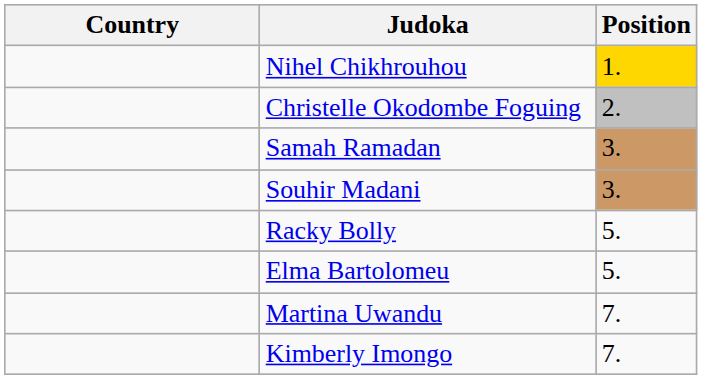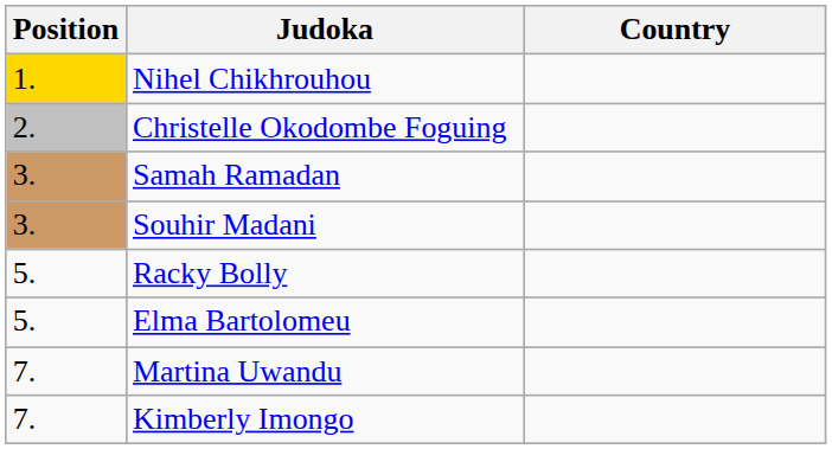 <table class=wikitable>
 <tr>
+<th width=10>Position</th>
+<th width=200>Judoka</th>
 <th width=150>Country</th>
-<th width=200>Judoka</th>
-<th width=10>Position</th>
 </tr>
 <tr>
+<td bgcolor=gold>1.</td>
+<td><a href='#'>Nihel Chikhrouhou</a></td>
 <td></td>
-<td><a href='#'>Nihel Chikhrouhou</a></td>
-<td bgcolor=gold>1.</td>
 </tr>
 <tr>
+<td bgcolor="silver">2.</td>
+<td><a href='#'>Christelle Okodombe Foguing</a></td>
 <td></td>
-<td><a href='#'>Christelle Okodombe Foguing</a></td>
-<td bgcolor="silver">2.</td>
 </tr>
 <tr>
+<td bgcolor="CC9966">3.</td>
+<td><a href='#'>Samah Ramadan</a></td>
 <td></td>
-<td><a href='#'>Samah Ramadan</a></td>
-<td bgcolor="CC9966">3.</td>
 </tr>
 <tr>
+<td bgcolor="CC9966">3.</td>
+<td><a href='#'>Souhir Madani</a></td>
 <td></td>
-<td><a href='#'>Souhir Madani</a></td>
-<td bgcolor="CC9966">3.</td>
 </tr>
 <tr>
+<td>5.</td>
+<td><a href='#'>Racky Bolly</a></td>
 <td></td>
-<td><a href='#'>Racky Bolly</a></td>
-<td>5.</td>
 </tr>
 <tr>
+<td>5.</td>
+<td><a href='#'>Elma Bartolomeu</a></td>
 <td></td>
-<td><a href='#'>Elma Bartolomeu</a></td>
-<td>5.</td>
 </tr>
 <tr>
+<td>7.</td>
+<td><a href='#'>Martina Uwandu</a></td>
 <td></td>
-<td><a href='#'>Martina Uwandu</a></td>
-<td>7.</td>
 </tr>
 <tr>
+<td>7.</td>
+<td><a href='#'>Kimberly Imongo</a></td>
 <td></td>
-<td><a href='#'>Kimberly Imongo</a></td>
-<td>7.</td>
 </tr>
 </table>
